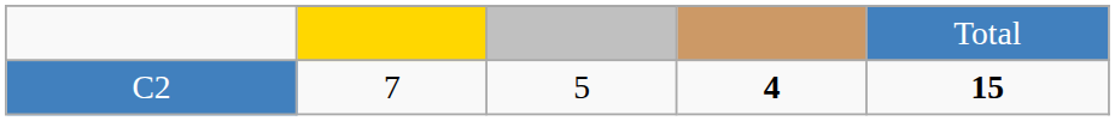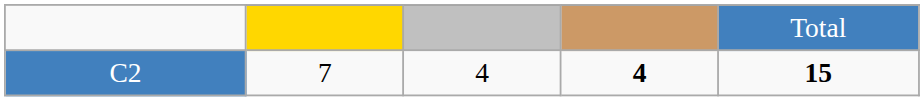 <table class="wikitable"  style="font-size:95%; text-align:center; border:gray solid 1px; width:40%;">
 <tr>
 <td rowspan="2" style="width:3%;"></td>
 </tr>
 <tr>
 <td style="width:2%;" bgcolor=gold></td>
 <td style="width:2%;" bgcolor=silver></td>
 <td style="width:2%;" bgcolor=cc9966></td>
 <td style="width:2%; background-color:#4180be; color:white;">Total</td>
 </tr>
 <tr>
 <td style="background-color:#4180be; color:white;">C2</td>
 <td>7</td>
-<td>5</td>
+<td>4</td>
 <td><strong>4</strong></td>
 <td><strong>15</strong></td>
 </tr>
 </table>
